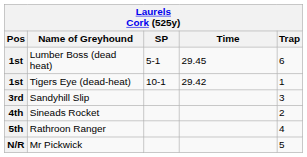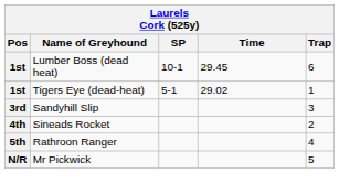 <table class="wikitable">
 <tr>
 <th colspan="6"><a href='#'>Laurels</a><br><a href='#'>Cork</a> (525y)</th>
 </tr>
 <tr>
 <th width=30>Pos</th>
 <th width=180>Name of Greyhound</th>
 <th width=50>SP</th>
 <th width=150>Time</th>
 <th width=30>Trap</th>
 </tr>
 <tr>
 <th>1st</th>
 <td>Lumber Boss (dead heat)</td>
-<td>5-1</td>
+<td>10-1</td>
 <td>29.45</td>
 <td>6</td>
 </tr>
 <tr>
 <th>1st</th>
 <td>Tigers Eye (dead-heat)</td>
-<td>10-1</td>
-<td>29.42</td>
+<td>5-1</td>
+<td>29.02</td>
 <td>1</td>
 </tr>
 <tr>
 <th>3rd</th>
 <td>Sandyhill Slip</td>
 <td></td>
 <td></td>
 <td>3</td>
 </tr>
 <tr>
 <th>4th</th>
 <td>Sineads Rocket</td>
 <td></td>
 <td></td>
 <td>2</td>
 </tr>
 <tr>
 <th>5th</th>
 <td>Rathroon Ranger</td>
 <td></td>
 <td></td>
 <td>4</td>
 </tr>
 <tr>
 <th>N/R</th>
 <td>Mr Pickwick</td>
 <td></td>
 <td></td>
 <td>5</td>
 </tr>
 </table>
